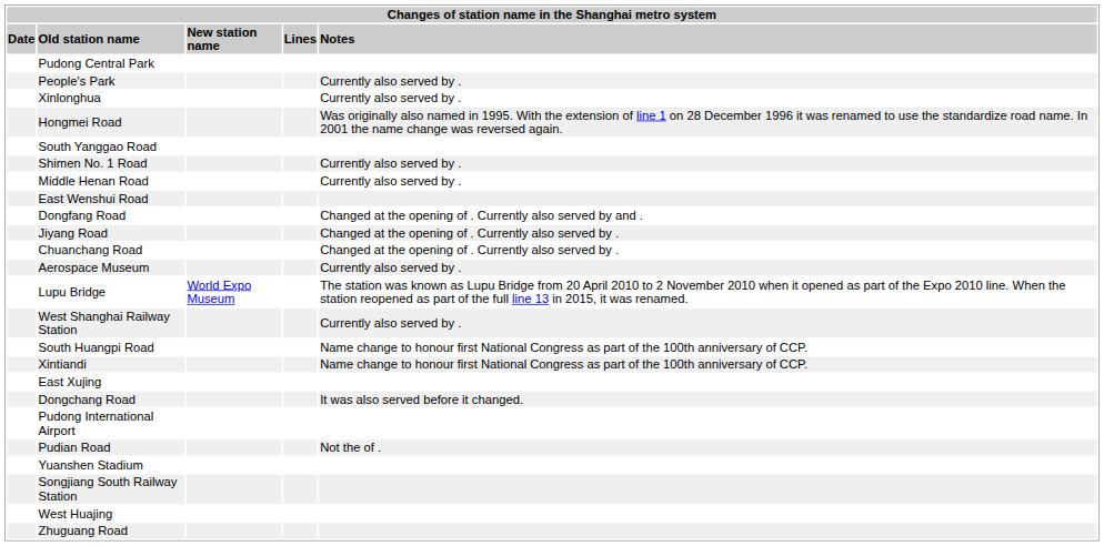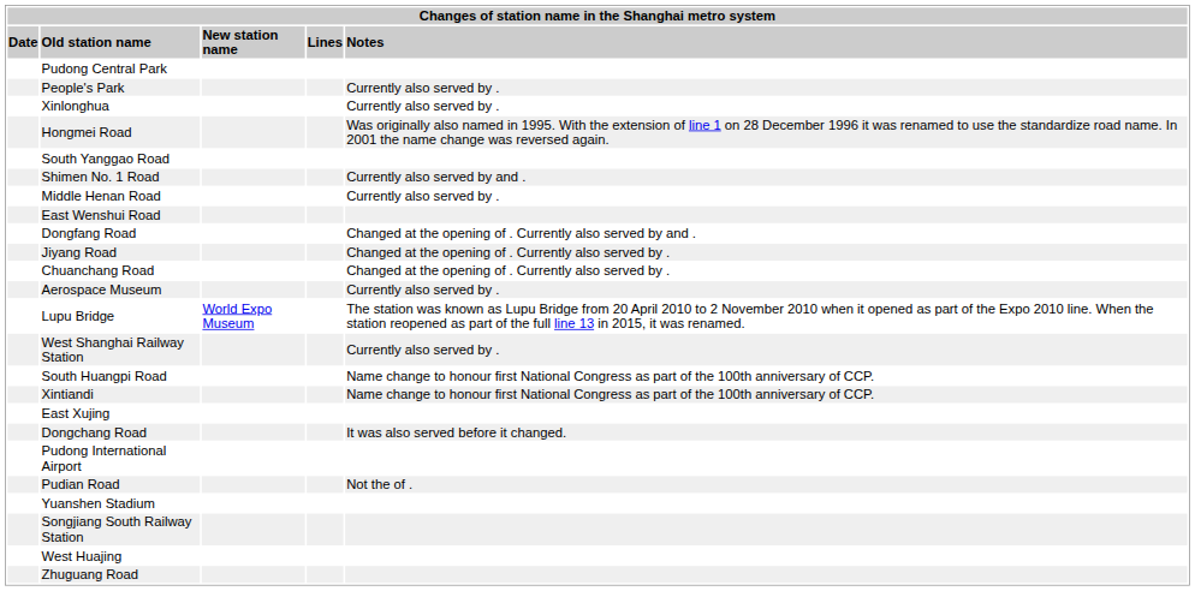 <table border=0 style="border:1px solid #999;background-color:white;text-align:left;font-size:90%" class="mw-collapsible">
 <tr>
 <th colspan="9" style="text-align: center" bgcolor=#cccccc>Changes of station name in the Shanghai metro system</th>
 </tr>
 <tr bgcolor=#cccccc>
 <th>Date</th>
 <th>Old station name</th>
 <th>New station name</th>
 <th>Lines</th>
 <th>Notes</th>
 </tr>
 <tr>
 <td></td>
 <td>Pudong Central Park</td>
 <td></td>
 <td></td>
 <td></td>
 </tr>
 <tr bgcolor=#EFEFEF>
 <td></td>
 <td>People's Park</td>
 <td></td>
 <td> </td>
 <td>Currently also served by .</td>
 </tr>
 <tr>
 <td></td>
 <td>Xinlonghua</td>
 <td></td>
 <td></td>
 <td>Currently also served by .</td>
 </tr>
 <tr bgcolor=#EFEFEF>
 <td></td>
 <td>Hongmei Road</td>
 <td></td>
 <td></td>
 <td>Was originally also named  in 1995. With the extension of <a href='#'>line 1</a> on 28 December 1996 it was renamed to use the standardize road name. In 2001 the name change was reversed again.</td>
 </tr>
 <tr>
 <td></td>
 <td>South Yanggao Road</td>
 <td></td>
 <td></td>
 <td></td>
 </tr>
 <tr bgcolor=#EFEFEF>
 <td></td>
 <td>Shimen No. 1 Road</td>
 <td></td>
 <td></td>
-<td>Currently also served by .</td>
+<td>Currently also served by  and .</td>
 </tr>
 <tr>
 <td></td>
 <td>Middle Henan Road</td>
 <td></td>
 <td></td>
 <td>Currently also served by .</td>
 </tr>
 <tr bgcolor=#EFEFEF>
 <td></td>
 <td>East Wenshui Road</td>
 <td></td>
 <td></td>
 <td></td>
 </tr>
 <tr>
 <td></td>
 <td>Dongfang Road</td>
 <td></td>
 <td>   </td>
 <td>Changed at the opening of . Currently also served by  and .</td>
 </tr>
 <tr bgcolor=#EFEFEF>
 <td></td>
 <td>Jiyang Road</td>
 <td></td>
 <td> </td>
 <td>Changed at the opening of . Currently also served by .</td>
 </tr>
 <tr>
 <td></td>
 <td>Chuanchang Road</td>
 <td></td>
 <td></td>
 <td>Changed at the opening of . Currently also served by .</td>
 </tr>
 <tr bgcolor=#EFEFEF>
 <td></td>
 <td>Aerospace Museum</td>
 <td></td>
 <td></td>
 <td>Currently also served by .</td>
 </tr>
 <tr>
 <td></td>
 <td>Lupu Bridge</td>
 <td><a href='#'>World Expo Museum</a></td>
 <td></td>
 <td>The station was known as Lupu Bridge from 20 April 2010 to 2 November 2010 when it opened as part of the Expo 2010 line. When the station reopened as part of the full <a href='#'>line 13</a> in 2015, it was renamed.</td>
 </tr>
 <tr bgcolor=#EFEFEF>
 <td></td>
 <td>West Shanghai Railway Station</td>
 <td></td>
 <td></td>
 <td>Currently also served by .</td>
 </tr>
 <tr>
 <td></td>
 <td>South Huangpi Road</td>
 <td></td>
 <td></td>
 <td>Name change to honour first National Congress as part of the 100th anniversary of CCP.</td>
 </tr>
 <tr bgcolor=#EFEFEF>
 <td></td>
 <td>Xintiandi</td>
 <td></td>
 <td> </td>
 <td>Name change to honour first National Congress as part of the 100th anniversary of CCP.</td>
 </tr>
 <tr>
 <td></td>
 <td>East Xujing</td>
 <td></td>
 <td></td>
 <td></td>
 </tr>
 <tr bgcolor=#EFEFEF>
 <td></td>
 <td>Dongchang Road</td>
 <td></td>
 <td></td>
 <td>It was also served  before it changed.</td>
 </tr>
 <tr>
 <td></td>
 <td>Pudong International Airport</td>
 <td></td>
 <td></td>
 <td></td>
 </tr>
 <tr bgcolor=#EFEFEF>
 <td></td>
 <td>Pudian Road</td>
 <td></td>
 <td></td>
 <td>Not the  of .</td>
 </tr>
 <tr>
 <td></td>
 <td>Yuanshen Stadium</td>
 <td></td>
 <td></td>
 <td></td>
 </tr>
 <tr bgcolor=#EFEFEF>
 <td></td>
 <td>Songjiang South Railway Station</td>
 <td></td>
 <td></td>
 <td></td>
 </tr>
 <tr>
 <td></td>
 <td>West Huajing</td>
 <td></td>
 <td></td>
 <td></td>
 </tr>
 <tr bgcolor=#EFEFEF>
 <td></td>
 <td>Zhuguang Road</td>
 <td></td>
 <td></td>
 <td></td>
 </tr>
 </table>
